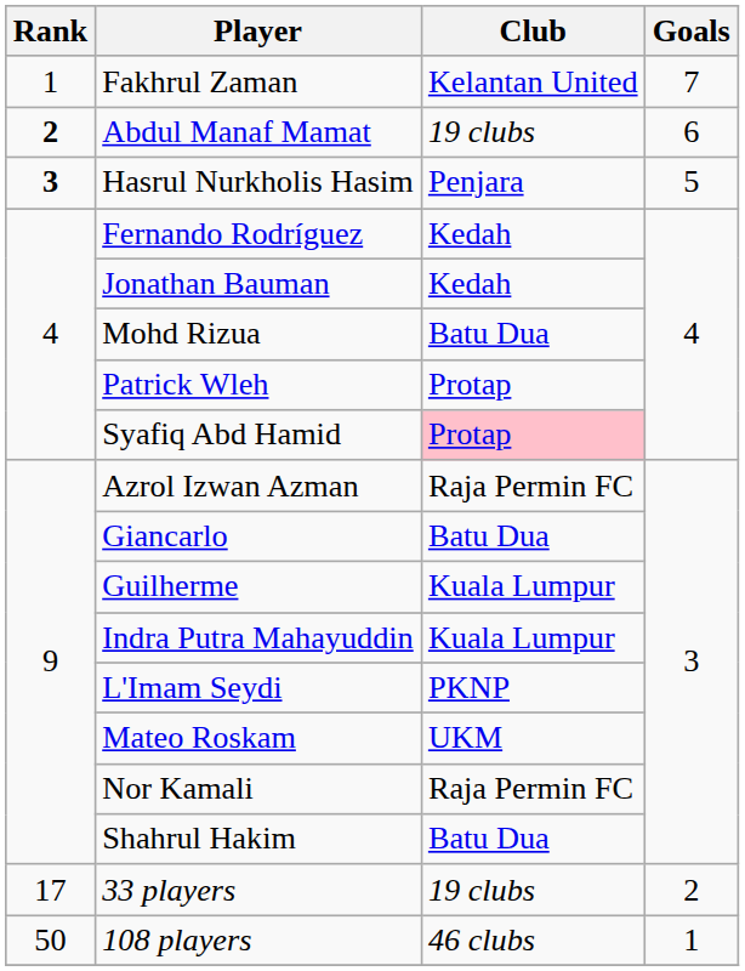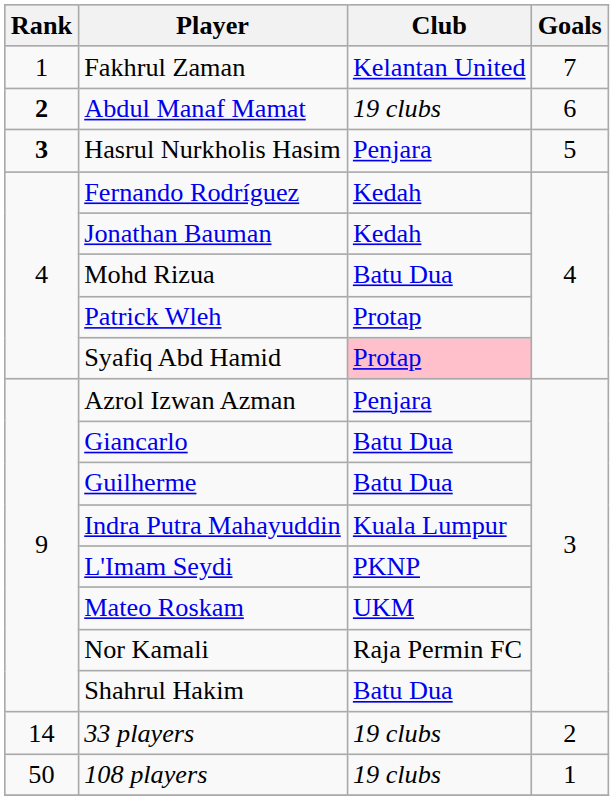 <table class="wikitable sortable" style="text-align:center">
 <tr>
 <th>Rank</th>
 <th>Player</th>
 <th>Club</th>
 <th>Goals</th>
 </tr>
 <tr>
 <td>1</td>
 <td align="left"> Fakhrul Zaman</td>
 <td align="left"><a href='#'>Kelantan United</a></td>
 <td>7</td>
 </tr>
 <tr>
 <td><strong>2</strong></td>
 <td align="left"> <a href='#'>Abdul Manaf Mamat</a></td>
 <td style="text-align:left;"><em>19 clubs</em></td>
 <td>6</td>
 </tr>
 <tr>
 <td><strong>3</strong></td>
 <td align="left"> Hasrul Nurkholis Hasim</td>
 <td align="left"><a href='#'>Penjara</a></td>
 <td>5</td>
 </tr>
 <tr>
 <td rowspan="5">4</td>
 <td align="left"> <a href='#'>Fernando Rodríguez</a></td>
 <td align="left"><a href='#'>Kedah</a></td>
 <td rowspan="5">4</td>
 </tr>
 <tr>
 <td align="left"> <a href='#'>Jonathan Bauman</a></td>
 <td align="left"><a href='#'>Kedah</a></td>
 </tr>
 <tr>
 <td align="left"> Mohd Rizua</td>
 <td align="left"><a href='#'>Batu Dua</a></td>
 </tr>
 <tr>
 <td align="left"> <a href='#'>Patrick Wleh</a></td>
 <td align="left"><a href='#'>Protap</a></td>
 </tr>
 <tr>
 <td align="left"> Syafiq Abd Hamid</td>
 <td align="left" style="background: pink;"><a href='#'>Protap</a></td>
 </tr>
 <tr>
 <td rowspan="8">9</td>
 <td align="left"> Azrol Izwan Azman</td>
-<td align="left">Raja Permin FC</td>
+<td align="left"><a href='#'>Penjara</a></td>
 <td rowspan="8">3</td>
 </tr>
 <tr>
 <td align="left"> <a href='#'>Giancarlo</a></td>
 <td align="left"><a href='#'>Batu Dua</a></td>
 </tr>
 <tr>
 <td align="left"> <a href='#'>Guilherme</a></td>
-<td align="left"><a href='#'>Kuala Lumpur</a></td>
+<td align="left"><a href='#'>Batu Dua</a></td>
 </tr>
 <tr>
 <td align="left"> <a href='#'>Indra Putra Mahayuddin</a></td>
 <td align="left"><a href='#'>Kuala Lumpur</a></td>
 </tr>
 <tr>
 <td align="left"> <a href='#'>L'Imam Seydi</a></td>
 <td align="left"><a href='#'>PKNP</a></td>
 </tr>
 <tr>
 <td align="left"> <a href='#'>Mateo Roskam</a></td>
 <td align="left"><a href='#'>UKM</a></td>
 </tr>
 <tr>
 <td align="left"> Nor Kamali</td>
 <td align="left">Raja Permin FC</td>
 </tr>
 <tr>
 <td align="left"> Shahrul Hakim</td>
 <td align="left"><a href='#'>Batu Dua</a></td>
 </tr>
 <tr>
-<td>17</td>
+<td>14</td>
 <td style="text-align:left;"><em>33 players</em></td>
 <td style="text-align:left;"><em>19 clubs</em></td>
 <td>2</td>
 </tr>
 <tr>
 <td>50</td>
 <td style="text-align:left;"><em>108 players</em></td>
-<td style="text-align:left;"><em>46 clubs</em></td>
+<td style="text-align:left;"><em>19 clubs</em></td>
 <td>1</td>
 </tr>
 <tr>
 </tr>
 </table>
